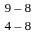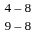 <table style="text-align:center">
 <tr>
 <th width=200></th>
 <th width=100></th>
 <th width=200></th>
 </tr>
 <tr>
+<td align=right></td>
+<td>4 – 8</td>
+<td align=left><strong></strong></td>
+</tr>
+<tr>
 <td align=right><strong></strong></td>
 <td>9 – 8</td>
 <td align=left></td>
 </tr>
-<tr>
-<td align=right></td>
-<td>4 – 8</td>
-<td align=left><strong></strong></td>
-</tr>
 </table>
